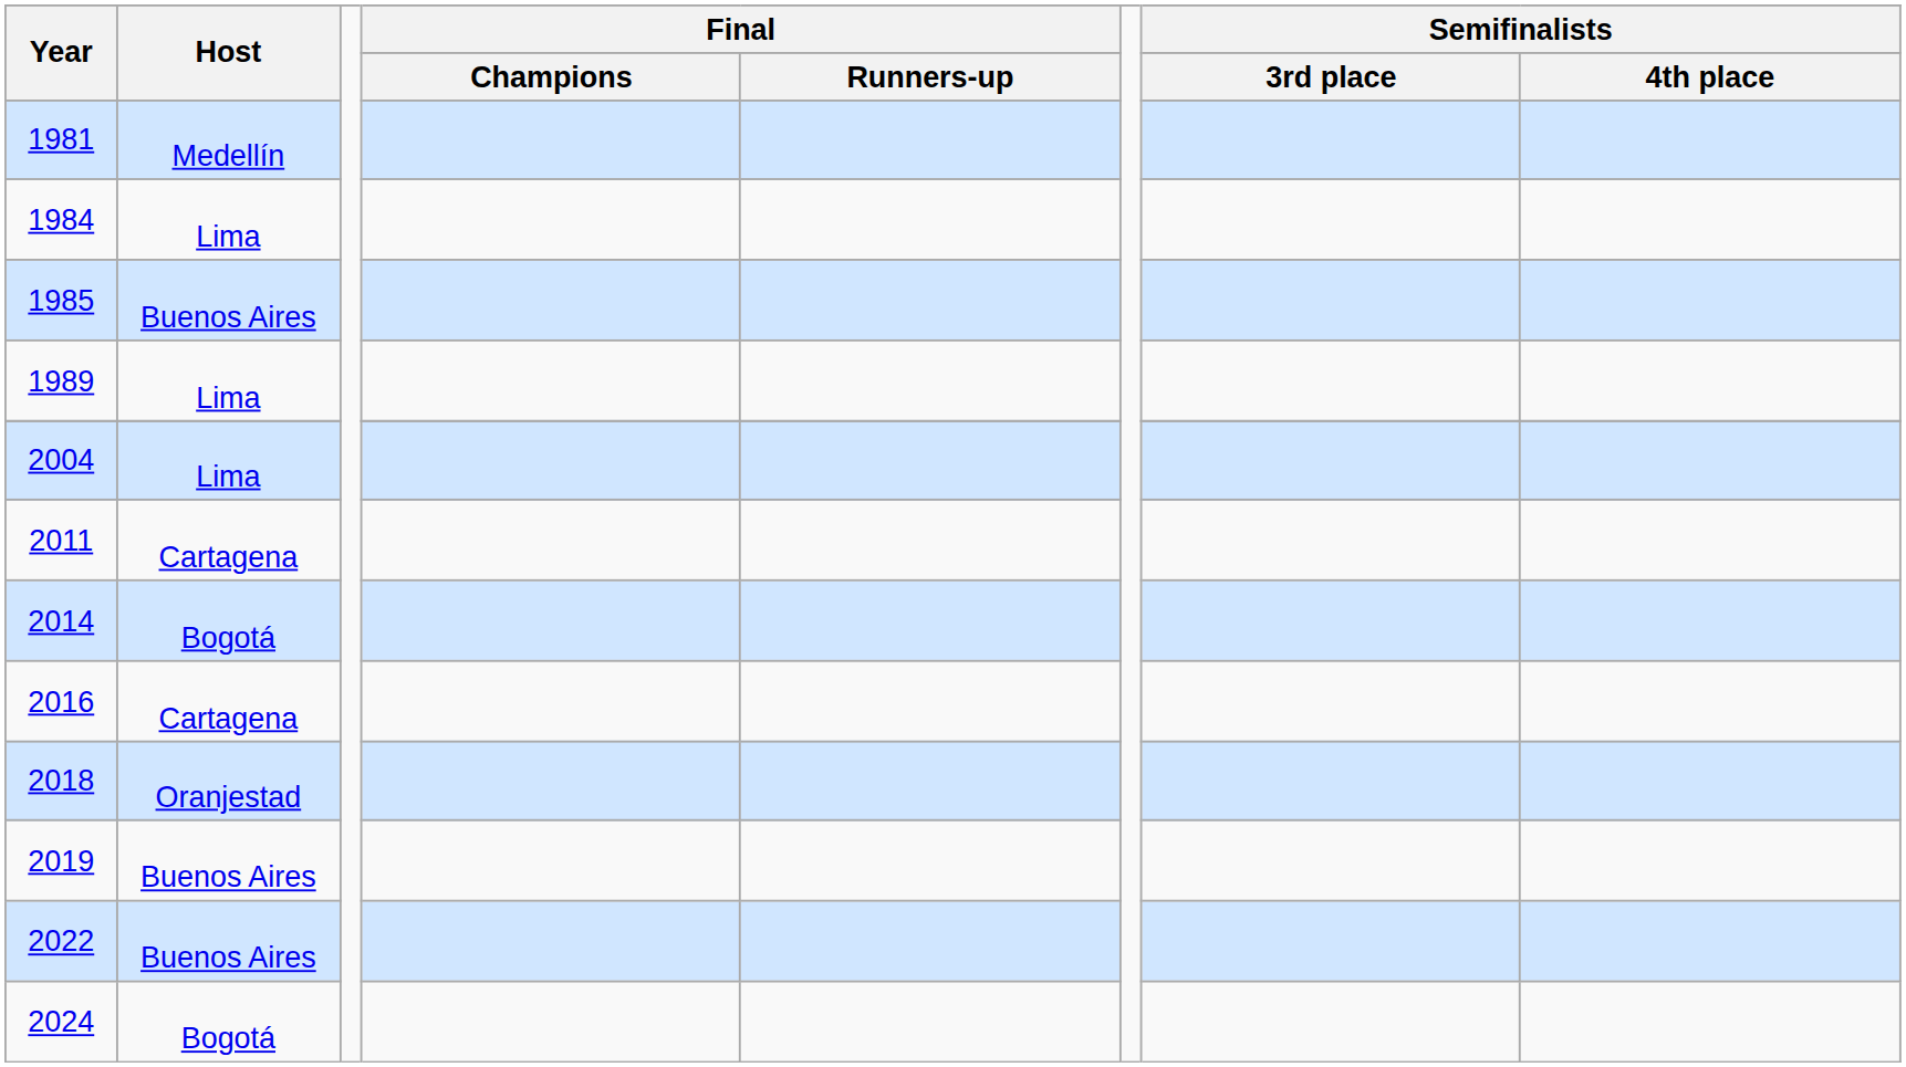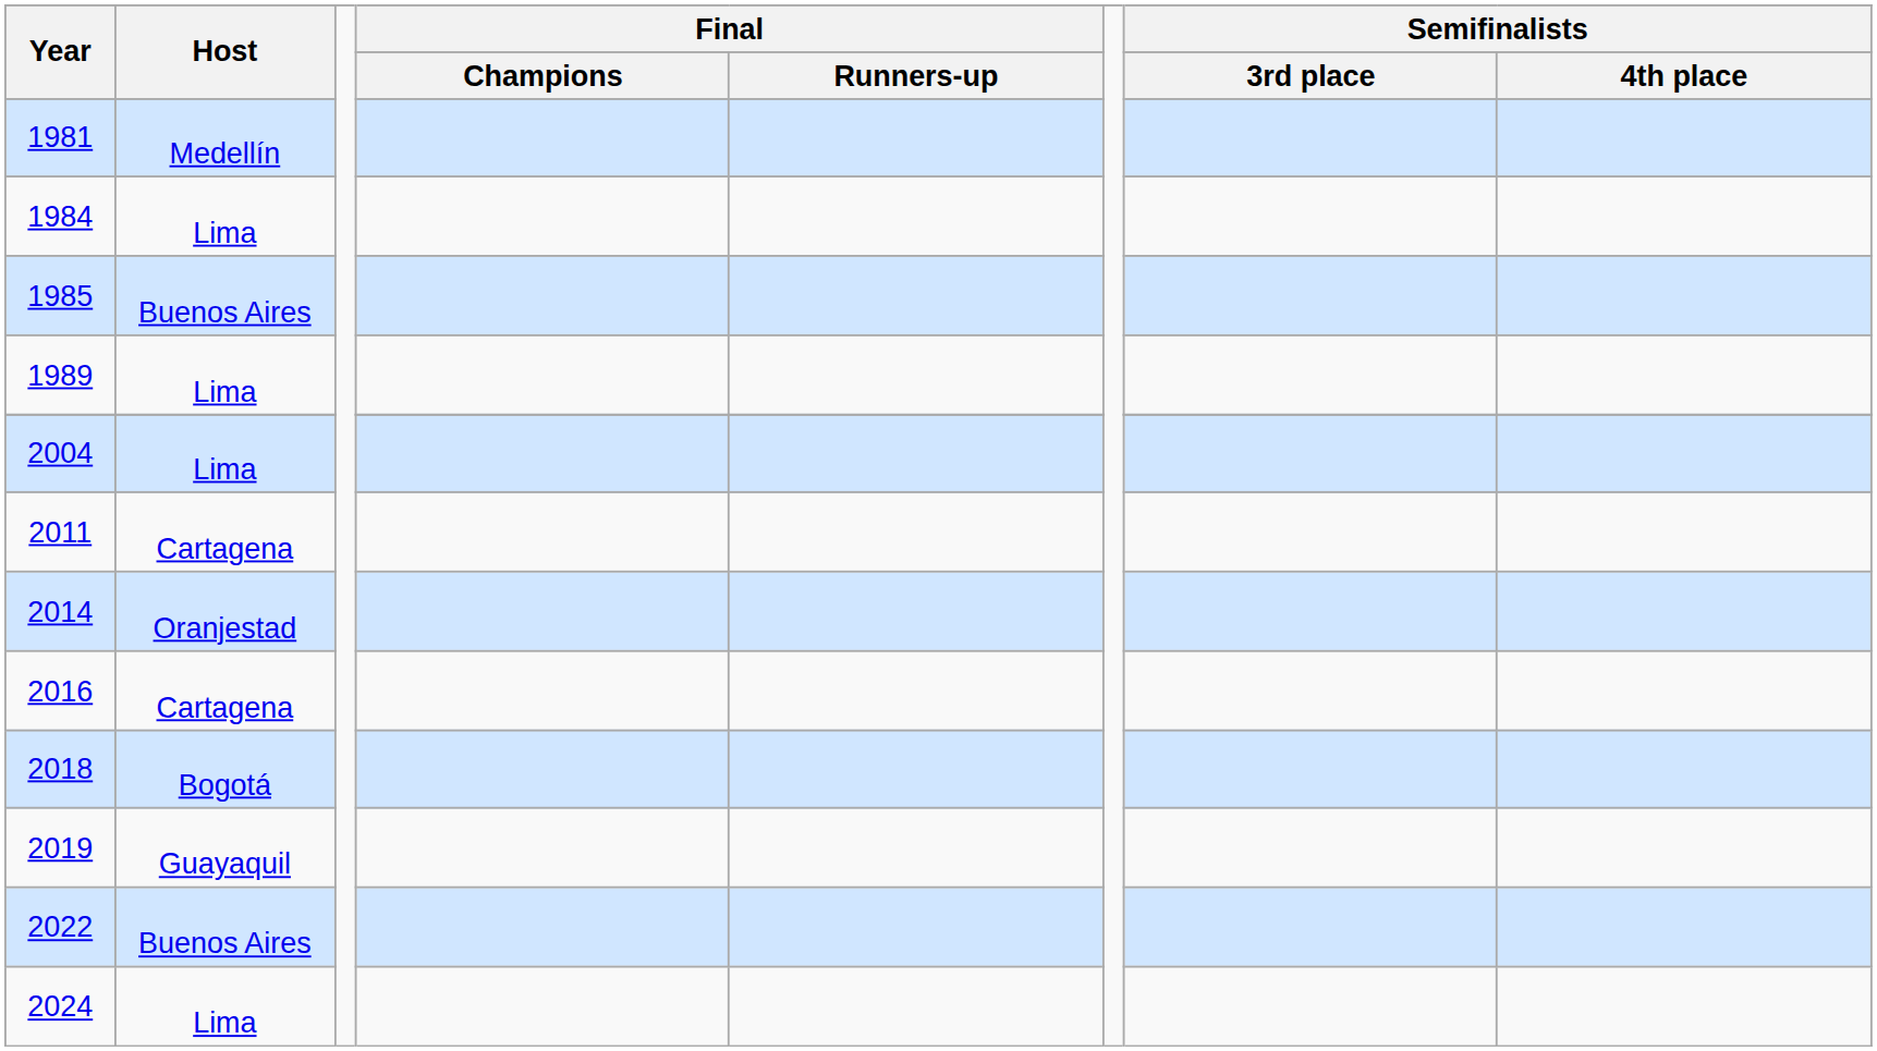 <table class="wikitable" style="font-size:90%; text-align: center;">
 <tr>
 <th rowspan=2 width=5%>Year</th>
 <th rowspan=2 width=10%>Host</th>
 <td width=1% rowspan=21 style="border-top:none;border-bottom:none;"></td>
 <th colspan=2>Final</th>
 <td width=1% rowspan=21 style="border-top:none;border-bottom:none;"></td>
 <th colspan=2>Semifinalists</th>
 </tr>
 <tr>
 <th width=17%>Champions</th>
 <th width=17%>Runners-up</th>
 <th width=17%>3rd place</th>
 <th width=17%>4th place</th>
 </tr>
 <tr style="background: #D0E6FF;">
 <td><a href='#'>1981</a></td>
 <td><br><a href='#'>Medellín</a></td>
 <td><strong></strong></td>
 <td></td>
 <td></td>
 <td></td>
 </tr>
 <tr>
 <td><a href='#'>1984</a></td>
 <td><br><a href='#'>Lima</a></td>
 <td><strong></strong></td>
 <td></td>
 <td></td>
 <td></td>
 </tr>
 <tr style="background: #D0E6FF;">
 <td><a href='#'>1985</a></td>
 <td><br><a href='#'>Buenos Aires</a></td>
 <td><strong></strong></td>
 <td></td>
 <td></td>
 <td></td>
 </tr>
 <tr>
 <td><a href='#'>1989</a></td>
 <td><br><a href='#'>Lima</a></td>
 <td><strong></strong></td>
 <td></td>
 <td></td>
 <td></td>
 </tr>
 <tr>
 </tr>
 <tr style="background: #D0E6FF;">
 <td><a href='#'>2004</a></td>
 <td><br><a href='#'>Lima</a></td>
 <td><strong></strong></td>
 <td></td>
 <td></td>
 <td></td>
 </tr>
 <tr>
 <td><a href='#'>2011</a></td>
 <td><br><a href='#'>Cartagena</a></td>
 <td><strong></strong></td>
 <td></td>
 <td></td>
 <td></td>
 </tr>
 <tr style="background: #D0E6FF;">
 <td><a href='#'>2014</a></td>
-<td><br><a href='#'>Bogotá</a></td>
+<td><br><a href='#'>Oranjestad</a></td>
 <td><strong></strong></td>
 <td></td>
 <td></td>
 <td></td>
 </tr>
 <tr>
 <td><a href='#'>2016</a></td>
 <td><br><a href='#'>Cartagena</a></td>
 <td><strong></strong></td>
 <td></td>
 <td></td>
 <td></td>
 </tr>
 <tr style="background: #D0E6FF;">
 <td><a href='#'>2018</a></td>
-<td><br><a href='#'>Oranjestad</a></td>
+<td><br><a href='#'>Bogotá</a></td>
 <td><strong></strong></td>
 <td></td>
 <td></td>
 <td></td>
 </tr>
 <tr>
 <td><a href='#'>2019</a></td>
-<td><br><a href='#'>Buenos Aires</a></td>
+<td><br><a href='#'>Guayaquil</a></td>
 <td><strong></strong></td>
 <td></td>
 <td></td>
 <td></td>
 </tr>
 <tr style="background: #D0E6FF;">
 <td><a href='#'>2022</a></td>
 <td><br><a href='#'>Buenos Aires</a></td>
 <td><strong></strong></td>
 <td></td>
 <td></td>
 <td></td>
 </tr>
 <tr>
 <td><a href='#'>2024</a></td>
-<td><br><a href='#'>Bogotá</a></td>
+<td><br><a href='#'>Lima</a></td>
 <td><strong></strong></td>
 <td></td>
 <td></td>
 <td></td>
 </tr>
 </table>
